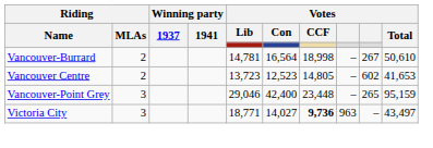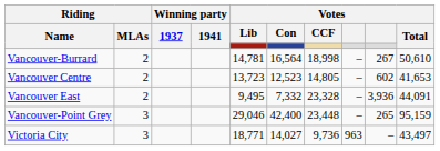 <table class="wikitable" style="text-align:right; font-size:85%">
 <tr>
 <th colspan="2">Riding</th>
 <th scope="col" colspan="2">Winning party</th>
 <th scope="col" colspan="6">Votes</th>
 </tr>
 <tr>
 <th rowspan="2">Name</th>
 <th rowspan="2">MLAs</th>
 <th rowspan="2"><strong><a href='#'>1937</a></strong></th>
 <th rowspan="2">1941</th>
 <th scope="col">Lib</th>
 <th scope="col">Con</th>
 <th scope="col">CCF</th>
 <th scope="col"></th>
 <th scope="col"></th>
 <th rowspan="2" scope="col">Total</th>
 </tr>
 <tr>
 <th scope="col" style="background-color:#A51B12;"></th>
 <th scope="col" style="background-color:#294296;"></th>
 <th scope="col" style="background-color:#EEDDAA;"></th>
 <th scope="col" style="background-color:#DCDCDC;"></th>
 <th scope="col" style="background-color:#DCDCDC;"></th>
 </tr>
 <tr>
 <td style="text-align:left"><a href='#'>Vancouver-Burrard</a></td>
 <td>2</td>
 <td></td>
 <td></td>
 <td>14,781</td>
 <td>16,564</td>
 <td>18,998</td>
 <td>–</td>
 <td>267</td>
 <td>50,610</td>
 </tr>
 <tr>
 <td style="text-align:left"><a href='#'>Vancouver Centre</a></td>
 <td>2</td>
 <td></td>
 <td></td>
 <td>13,723</td>
 <td>12,523</td>
 <td>14,805</td>
 <td>–</td>
 <td>602</td>
 <td>41,653</td>
 </tr>
 <tr>
+<td style="text-align:left"><a href='#'>Vancouver East</a></td>
+<td>2</td>
+<td></td>
+<td></td>
+<td>9,495</td>
+<td>7,332</td>
+<td>23,328</td>
+<td>–</td>
+<td>3,936</td>
+<td>44,091</td>
+</tr>
+<tr>
 <td style="text-align:left"><a href='#'>Vancouver-Point Grey</a></td>
 <td>3</td>
 <td></td>
 <td></td>
 <td>29,046</td>
 <td>42,400</td>
 <td>23,448</td>
 <td>–</td>
 <td>265</td>
 <td>95,159</td>
 </tr>
 <tr>
 <td style="text-align:left"><a href='#'>Victoria City</a></td>
 <td>3</td>
 <td></td>
 <td></td>
 <td>18,771</td>
 <td>14,027</td>
-<td><strong>9,736</strong></td>
+<td>9,736</td>
 <td>963</td>
 <td>–</td>
 <td>43,497</td>
 </tr>
 </table>
